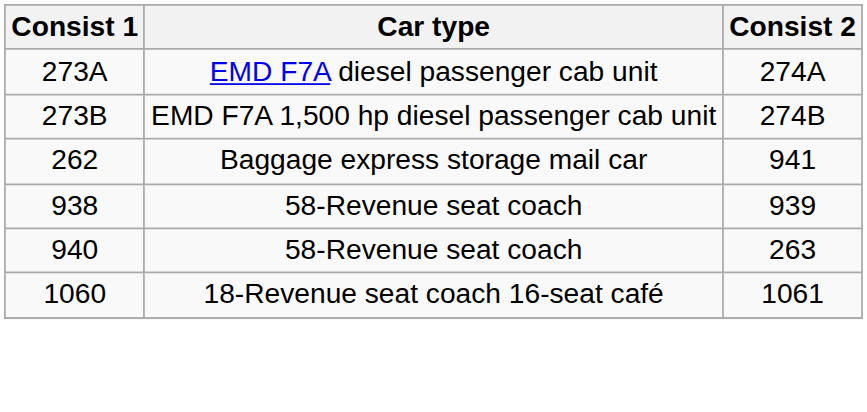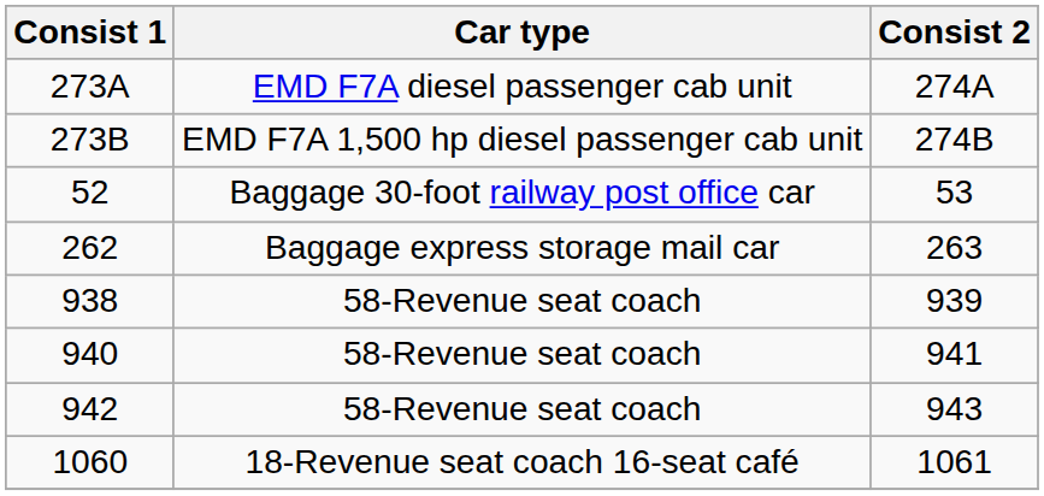 <table class="wikitable" style="text-align:center">
 <tr>
 <th>Consist 1</th>
 <th>Car type</th>
 <th>Consist 2</th>
 </tr>
 <tr>
 <td>273A</td>
 <td><a href='#'>EMD F7A</a>  diesel passenger cab unit</td>
 <td>274A</td>
 </tr>
 <tr>
 <td>273B</td>
 <td>EMD F7A 1,500 hp diesel passenger cab unit</td>
 <td>274B</td>
 </tr>
 <tr>
+<td>52</td>
+<td>Baggage 30-foot <a href='#'>railway post office</a> car</td>
+<td>53</td>
+</tr>
+<tr>
 <td>262</td>
 <td>Baggage express storage mail car</td>
-<td>941</td>
+<td>263</td>
 </tr>
 <tr>
 <td>938</td>
 <td>58-Revenue seat coach</td>
 <td>939</td>
 </tr>
 <tr>
 <td>940</td>
 <td>58-Revenue seat coach</td>
-<td>263</td>
+<td>941</td>
+</tr>
+<tr>
+<td>942</td>
+<td>58-Revenue seat coach</td>
+<td>943</td>
 </tr>
 <tr>
 <td>1060</td>
 <td>18-Revenue seat coach 16-seat café</td>
 <td>1061</td>
 </tr>
 <tr>
 </tr>
 </table>
